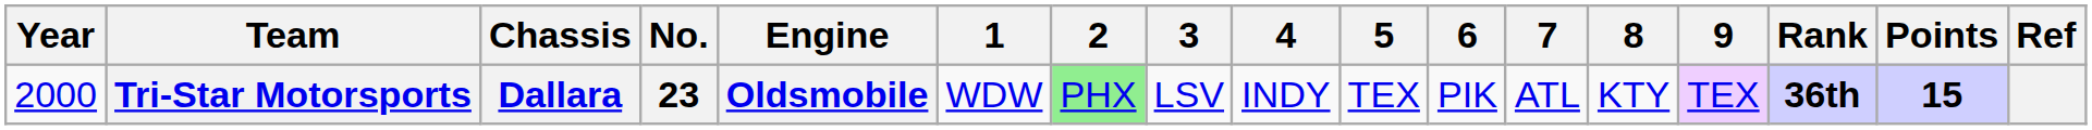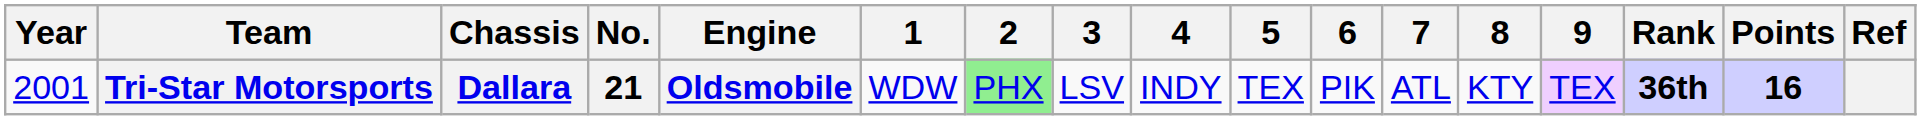 <table class="wikitable" style="text-align:center; font-size:90%">
 <tr>
 <th>Year</th>
 <th>Team</th>
 <th>Chassis</th>
 <th>No.</th>
 <th>Engine</th>
 <th>1</th>
 <th>2</th>
 <th>3</th>
 <th>4</th>
 <th>5</th>
 <th>6</th>
 <th>7</th>
 <th>8</th>
 <th>9</th>
 <th>Rank</th>
 <th>Points</th>
 <th>Ref</th>
 </tr>
 <tr>
-<td rowspan=1><a href='#'>2000</a></td>
+<td rowspan=1><a href='#'>2001</a></td>
 <th><a href='#'>Tri-Star Motorsports</a></th>
 <th><a href='#'>Dallara</a></th>
-<th>23</th>
+<th>21</th>
 <th rowspan=1><a href='#'>Oldsmobile</a></th>
 <td><a href='#'>WDW</a></td>
 <td style="background: lightgreen;"><a href='#'>PHX</a></td>
 <td><a href='#'>LSV</a></td>
 <td><a href='#'>INDY</a></td>
 <td><a href='#'>TEX</a></td>
 <td><a href='#'>PIK</a></td>
 <td><a href='#'>ATL</a></td>
 <td><a href='#'>KTY</a></td>
 <td style="background:#EFCFFF;"><a href='#'>TEX</a><br></td>
 <th rowspan=1 style="background:#CFCFFF;">36th</th>
-<th rowspan=1 style="background:#CFCFFF;">15</th>
+<th rowspan=1 style="background:#CFCFFF;">16</th>
 <th></th>
 </tr>
 </table>
